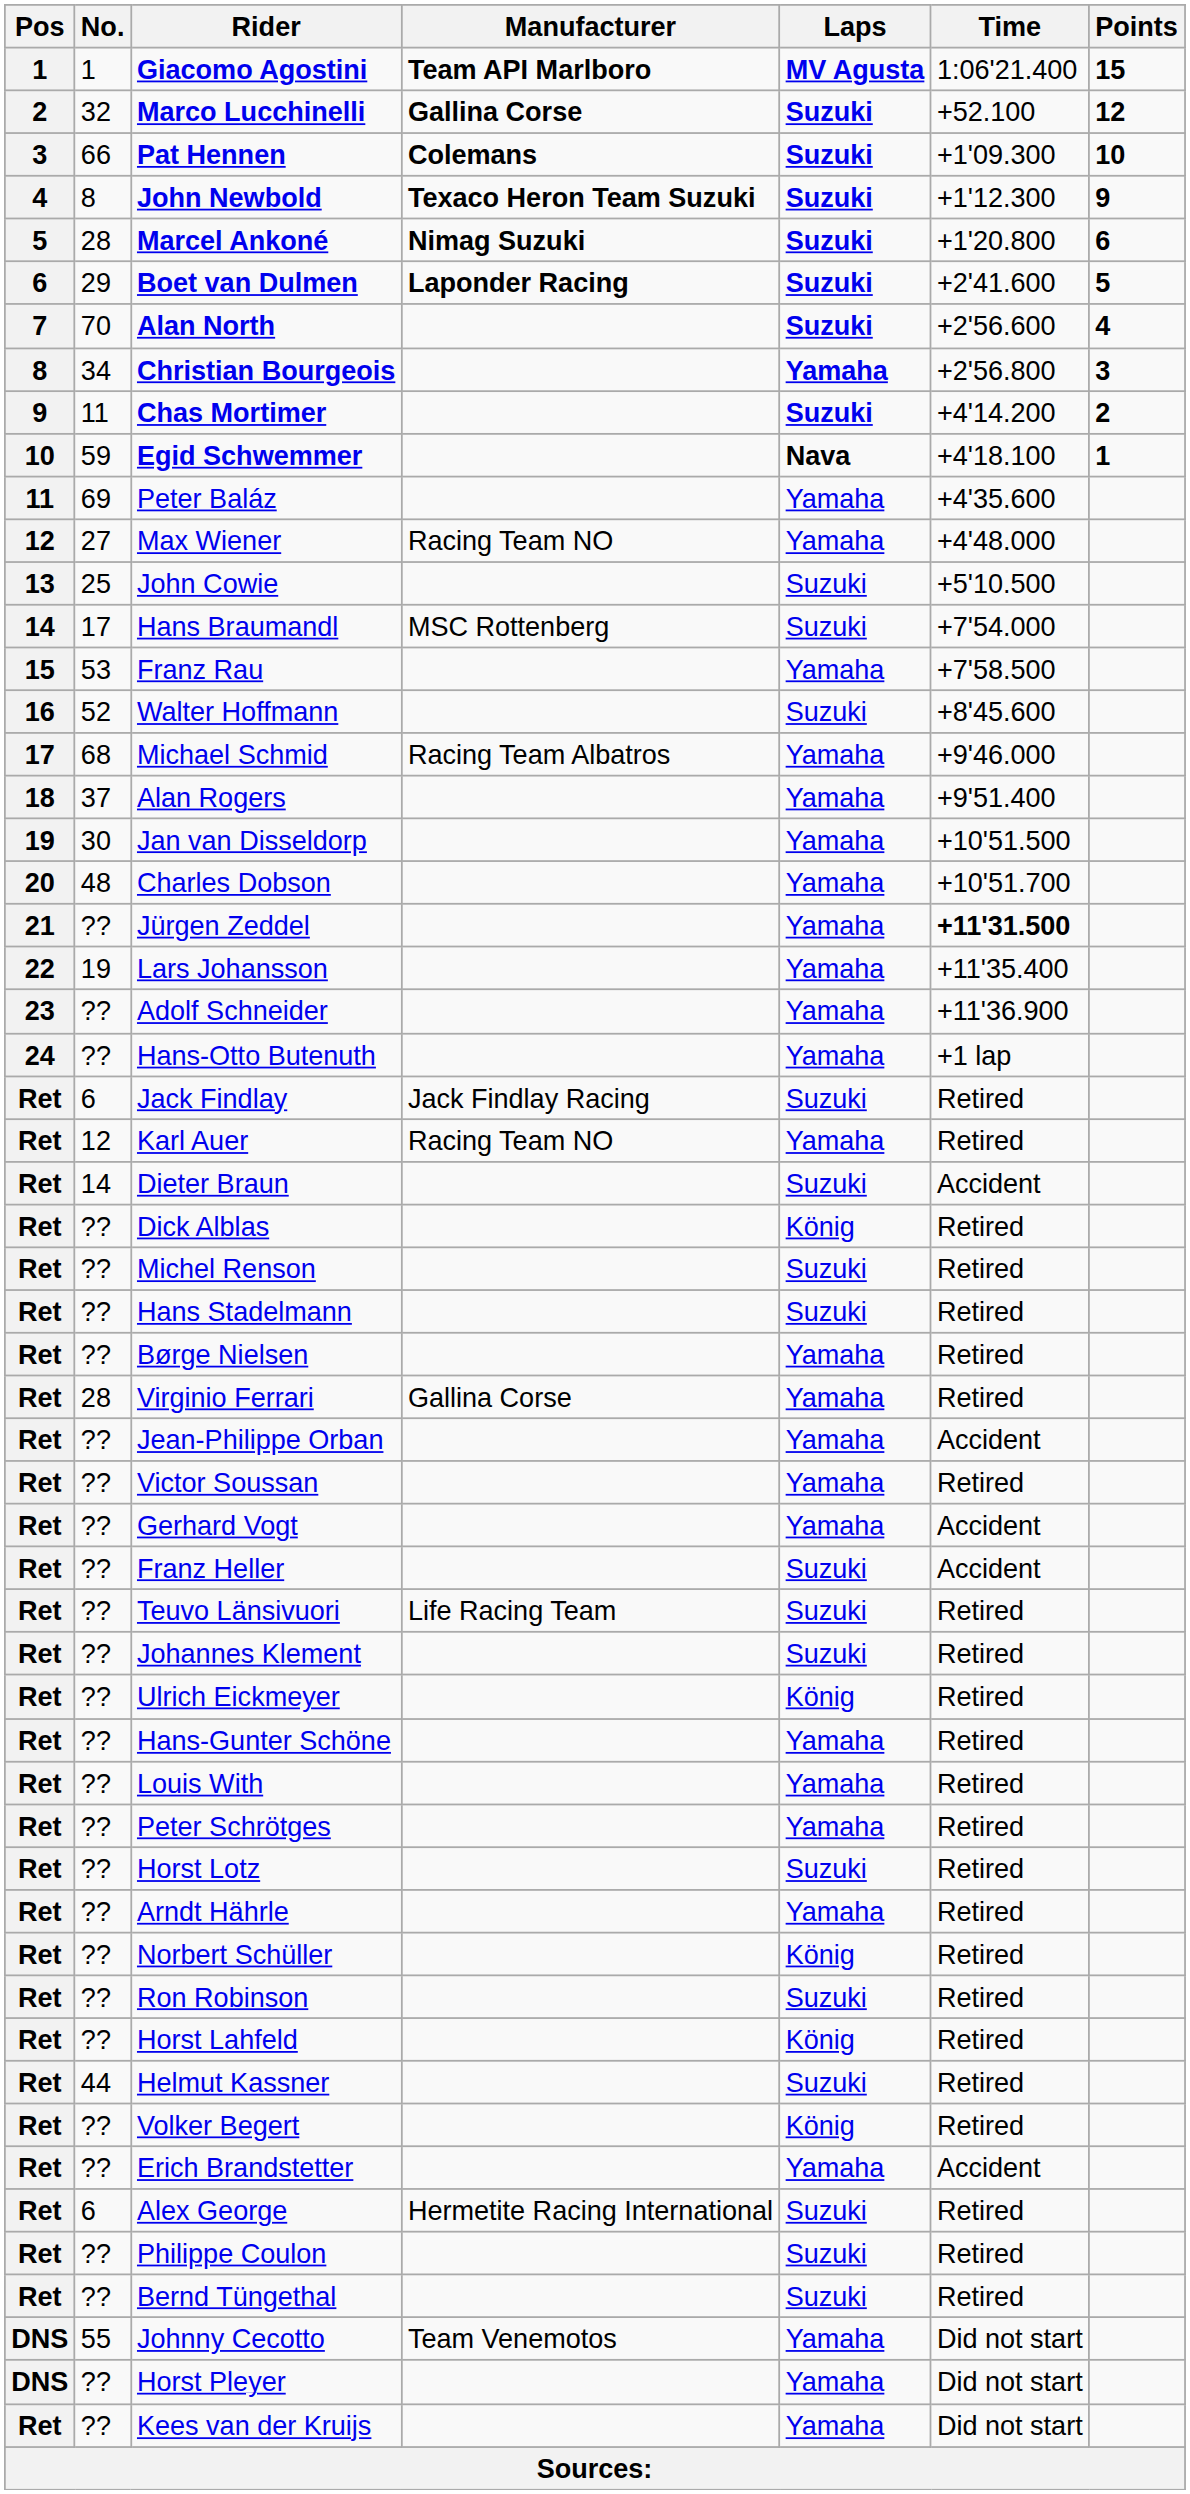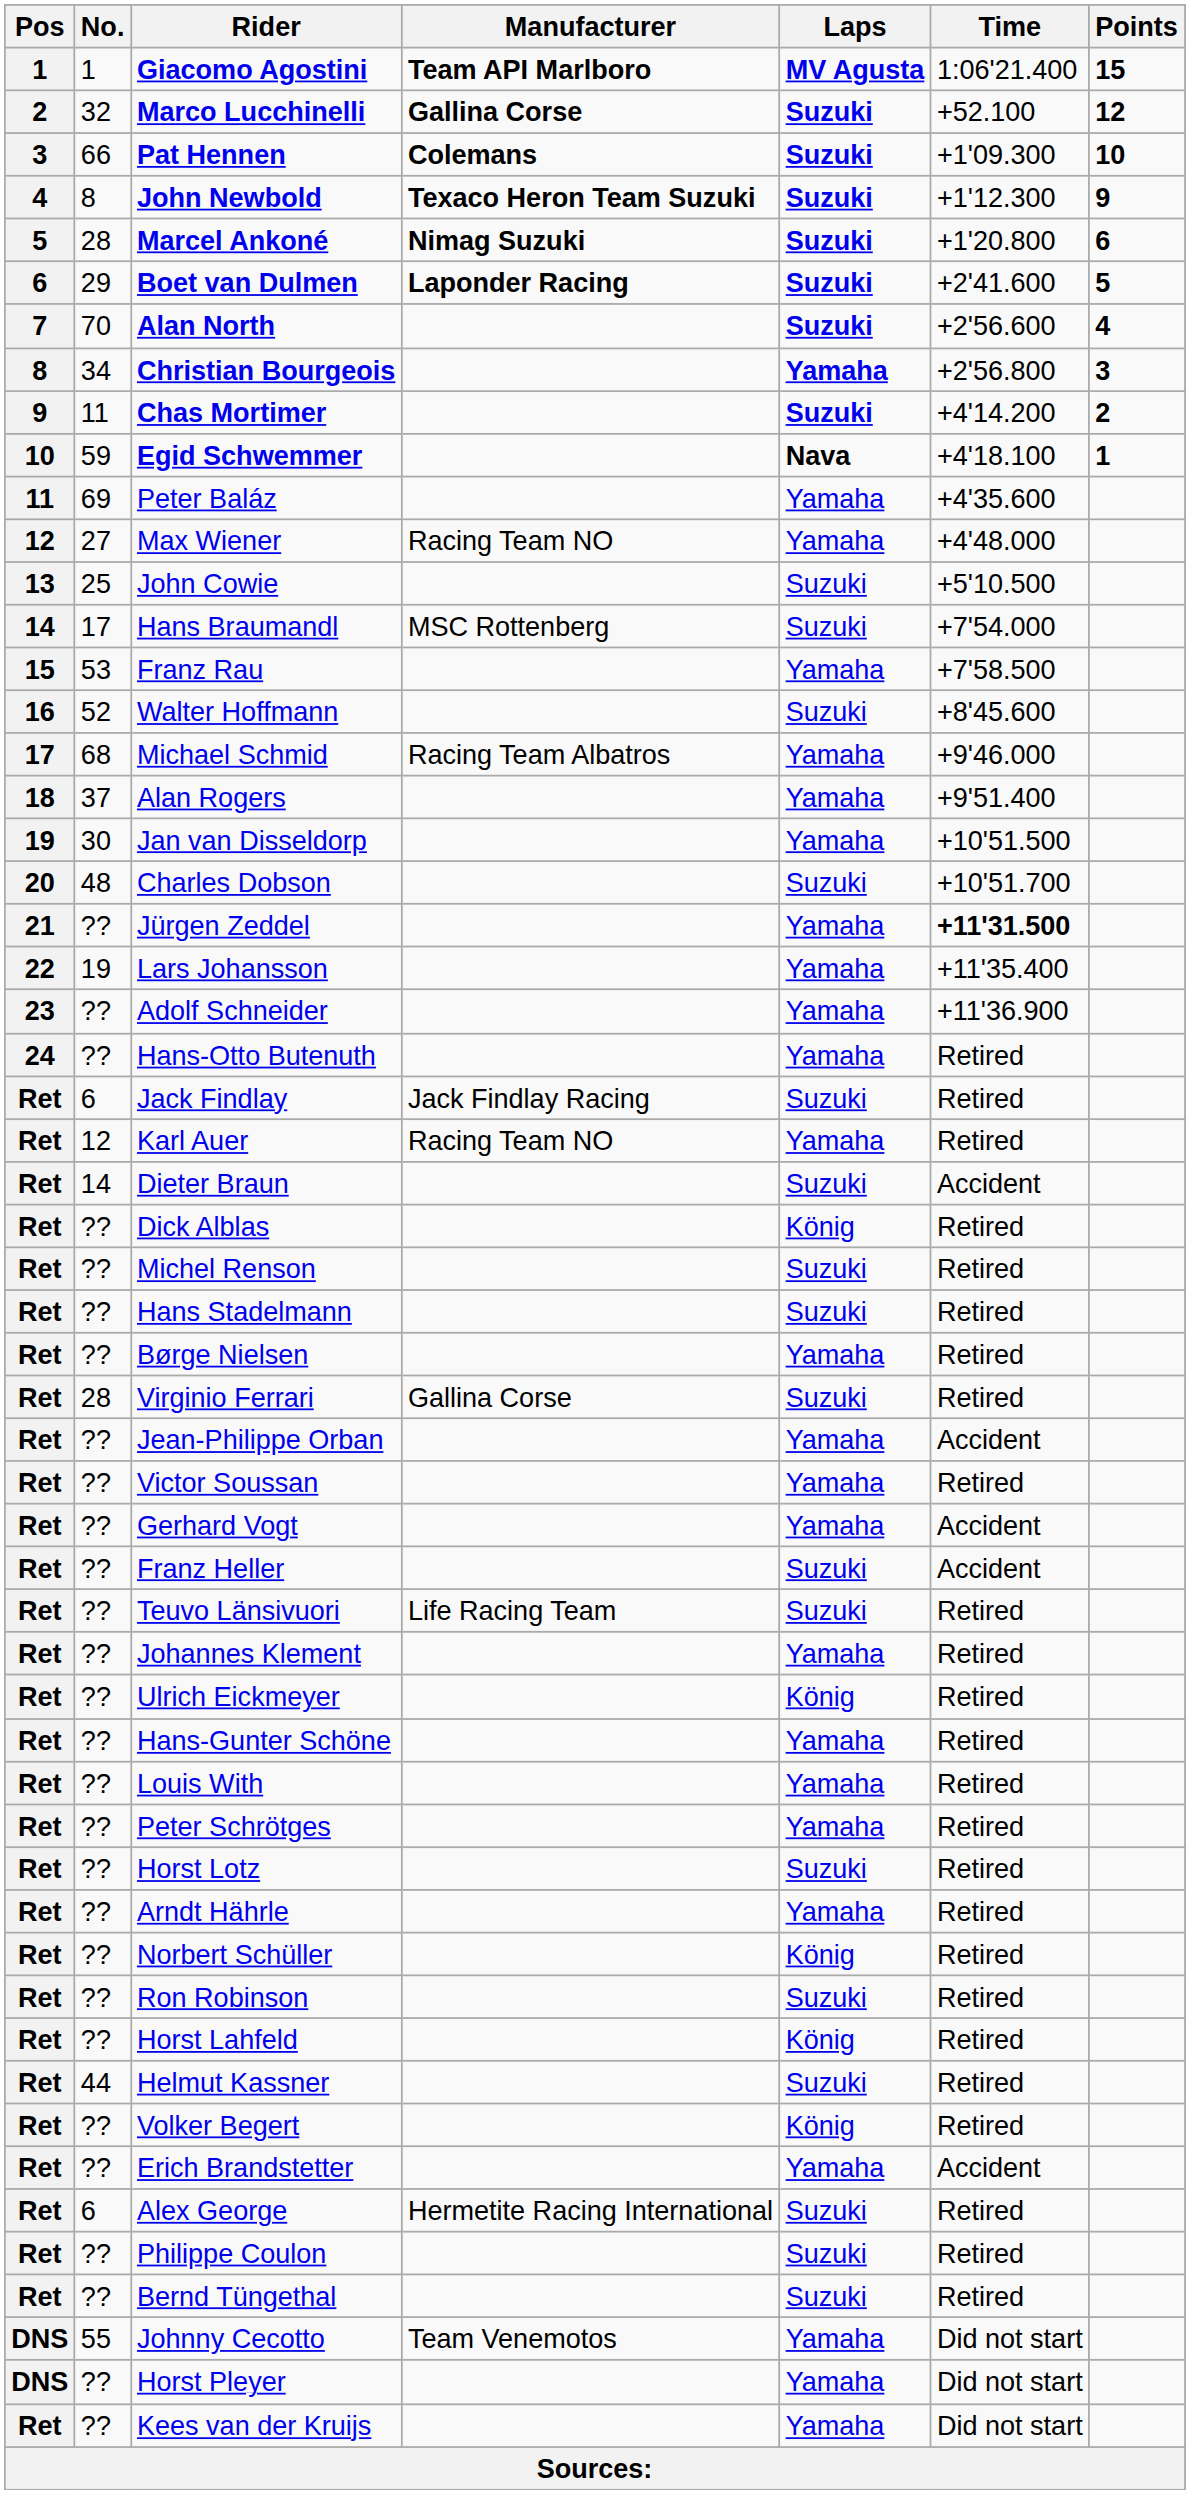 <table class="wikitable" style="font-size: 95%;">
 <tr>
 <th>Pos</th>
 <th>No.</th>
 <th>Rider</th>
 <th>Manufacturer</th>
 <th>Laps</th>
 <th>Time</th>
 <th>Points</th>
 </tr>
 <tr>
 <th>1</th>
 <td>1</td>
 <td> <strong><a href='#'>Giacomo Agostini</a></strong></td>
 <td><strong>Team API Marlboro</strong></td>
 <td><strong><a href='#'>MV Agusta</a></strong></td>
 <td>1:06'21.400</td>
 <td><strong>15</strong></td>
 </tr>
 <tr>
 <th>2</th>
 <td>32</td>
 <td> <strong><a href='#'>Marco Lucchinelli</a></strong></td>
 <td><strong>Gallina Corse</strong></td>
 <td><strong><a href='#'>Suzuki</a></strong></td>
 <td>+52.100</td>
 <td><strong>12</strong></td>
 </tr>
 <tr>
 <th>3</th>
 <td>66</td>
 <td> <strong><a href='#'>Pat Hennen</a></strong></td>
 <td><strong>Colemans</strong></td>
 <td><strong><a href='#'>Suzuki</a></strong></td>
 <td>+1'09.300</td>
 <td><strong>10</strong></td>
 </tr>
 <tr>
 <th>4</th>
 <td>8</td>
 <td> <strong><a href='#'>John Newbold</a></strong></td>
 <td><strong>Texaco Heron Team Suzuki</strong></td>
 <td><strong><a href='#'>Suzuki</a></strong></td>
 <td>+1'12.300</td>
 <td><strong>9</strong></td>
 </tr>
 <tr>
 <th>5</th>
 <td>28</td>
 <td> <strong><a href='#'>Marcel Ankoné</a></strong></td>
 <td><strong>Nimag Suzuki</strong></td>
 <td><strong><a href='#'>Suzuki</a></strong></td>
 <td>+1'20.800</td>
 <td><strong>6</strong></td>
 </tr>
 <tr>
 <th>6</th>
 <td>29</td>
 <td> <strong><a href='#'>Boet van Dulmen</a></strong></td>
 <td><strong>Laponder Racing</strong></td>
 <td><strong><a href='#'>Suzuki</a></strong></td>
 <td>+2'41.600</td>
 <td><strong>5</strong></td>
 </tr>
 <tr>
 <th>7</th>
 <td>70</td>
 <td> <strong><a href='#'>Alan North</a></strong></td>
 <td></td>
 <td><strong><a href='#'>Suzuki</a></strong></td>
 <td>+2'56.600</td>
 <td><strong>4</strong></td>
 </tr>
 <tr>
 <th>8</th>
 <td>34</td>
 <td> <strong><a href='#'>Christian Bourgeois</a></strong></td>
 <td></td>
 <td><strong><a href='#'>Yamaha</a></strong></td>
 <td>+2'56.800</td>
 <td><strong>3</strong></td>
 </tr>
 <tr>
 <th>9</th>
 <td>11</td>
 <td> <strong><a href='#'>Chas Mortimer</a></strong></td>
 <td></td>
 <td><strong><a href='#'>Suzuki</a></strong></td>
 <td>+4'14.200</td>
 <td><strong>2</strong></td>
 </tr>
 <tr>
 <th>10</th>
 <td>59</td>
 <td> <strong><a href='#'>Egid Schwemmer</a></strong></td>
 <td></td>
 <td><strong>Nava</strong></td>
 <td>+4'18.100</td>
 <td><strong>1</strong></td>
 </tr>
 <tr>
 <th>11</th>
 <td>69</td>
 <td> <a href='#'>Peter Baláz</a></td>
 <td></td>
 <td><a href='#'>Yamaha</a></td>
 <td>+4'35.600</td>
 <td></td>
 </tr>
 <tr>
 <th>12</th>
 <td>27</td>
 <td> <a href='#'>Max Wiener</a></td>
 <td>Racing Team NO</td>
 <td><a href='#'>Yamaha</a></td>
 <td>+4'48.000</td>
 <td></td>
 </tr>
 <tr>
 <th>13</th>
 <td>25</td>
 <td> <a href='#'>John Cowie</a></td>
 <td></td>
 <td><a href='#'>Suzuki</a></td>
 <td>+5'10.500</td>
 <td></td>
 </tr>
 <tr>
 <th>14</th>
 <td>17</td>
 <td> <a href='#'>Hans Braumandl</a></td>
 <td>MSC Rottenberg</td>
 <td><a href='#'>Suzuki</a></td>
 <td>+7'54.000</td>
 <td></td>
 </tr>
 <tr>
 <th>15</th>
 <td>53</td>
 <td> <a href='#'>Franz Rau</a></td>
 <td></td>
 <td><a href='#'>Yamaha</a></td>
 <td>+7'58.500</td>
 <td></td>
 </tr>
 <tr>
 <th>16</th>
 <td>52</td>
 <td> <a href='#'>Walter Hoffmann</a></td>
 <td></td>
 <td><a href='#'>Suzuki</a></td>
 <td>+8'45.600</td>
 <td></td>
 </tr>
 <tr>
 <th>17</th>
 <td>68</td>
 <td> <a href='#'>Michael Schmid</a></td>
 <td>Racing Team Albatros</td>
 <td><a href='#'>Yamaha</a></td>
 <td>+9'46.000</td>
 <td></td>
 </tr>
 <tr>
 <th>18</th>
 <td>37</td>
 <td> <a href='#'>Alan Rogers</a></td>
 <td></td>
 <td><a href='#'>Yamaha</a></td>
 <td>+9'51.400</td>
 <td></td>
 </tr>
 <tr>
 <th>19</th>
 <td>30</td>
 <td> <a href='#'>Jan van Disseldorp</a></td>
 <td></td>
 <td><a href='#'>Yamaha</a></td>
 <td>+10'51.500</td>
 <td></td>
 </tr>
 <tr>
 <th>20</th>
 <td>48</td>
 <td> <a href='#'>Charles Dobson</a></td>
 <td></td>
-<td><a href='#'>Yamaha</a></td>
+<td><a href='#'>Suzuki</a></td>
 <td>+10'51.700</td>
 <td></td>
 </tr>
 <tr>
 <th>21</th>
 <td>??</td>
 <td> <a href='#'>Jürgen Zeddel</a></td>
 <td></td>
 <td><a href='#'>Yamaha</a></td>
 <td><strong>+11'31.500</strong></td>
 <td></td>
 </tr>
 <tr>
 <th>22</th>
 <td>19</td>
 <td> <a href='#'>Lars Johansson</a></td>
 <td></td>
 <td><a href='#'>Yamaha</a></td>
 <td>+11'35.400</td>
 <td></td>
 </tr>
 <tr>
 <th>23</th>
 <td>??</td>
 <td> <a href='#'>Adolf Schneider</a></td>
 <td></td>
 <td><a href='#'>Yamaha</a></td>
 <td>+11'36.900</td>
 <td></td>
 </tr>
 <tr>
 <th>24</th>
 <td>??</td>
 <td> <a href='#'>Hans-Otto Butenuth</a></td>
 <td></td>
 <td><a href='#'>Yamaha</a></td>
-<td>+1 lap</td>
+<td>Retired</td>
 <td></td>
 </tr>
 <tr>
 <th>Ret</th>
 <td>6</td>
 <td> <a href='#'>Jack Findlay</a></td>
 <td>Jack Findlay Racing</td>
 <td><a href='#'>Suzuki</a></td>
 <td>Retired</td>
 <td></td>
 </tr>
 <tr>
 <th>Ret</th>
 <td>12</td>
 <td> <a href='#'>Karl Auer</a></td>
 <td>Racing Team NO</td>
 <td><a href='#'>Yamaha</a></td>
 <td>Retired</td>
 <td></td>
 </tr>
 <tr>
 <th>Ret</th>
 <td>14</td>
 <td> <a href='#'>Dieter Braun</a></td>
 <td></td>
 <td><a href='#'>Suzuki</a></td>
 <td>Accident</td>
 <td></td>
 </tr>
 <tr>
 <th>Ret</th>
 <td>??</td>
 <td> <a href='#'>Dick Alblas</a></td>
 <td></td>
 <td><a href='#'>König</a></td>
 <td>Retired</td>
 <td></td>
 </tr>
 <tr>
 <th>Ret</th>
 <td>??</td>
 <td> <a href='#'>Michel Renson</a></td>
 <td></td>
 <td><a href='#'>Suzuki</a></td>
 <td>Retired</td>
 <td></td>
 </tr>
 <tr>
 <th>Ret</th>
 <td>??</td>
 <td> <a href='#'>Hans Stadelmann</a></td>
 <td></td>
 <td><a href='#'>Suzuki</a></td>
 <td>Retired</td>
 <td></td>
 </tr>
 <tr>
 <th>Ret</th>
 <td>??</td>
 <td> <a href='#'>Børge Nielsen</a></td>
 <td></td>
 <td><a href='#'>Yamaha</a></td>
 <td>Retired</td>
 <td></td>
 </tr>
 <tr>
 <th>Ret</th>
 <td>28</td>
 <td> <a href='#'>Virginio Ferrari</a></td>
 <td>Gallina Corse</td>
-<td><a href='#'>Yamaha</a></td>
+<td><a href='#'>Suzuki</a></td>
 <td>Retired</td>
 <td></td>
 </tr>
 <tr>
 <th>Ret</th>
 <td>??</td>
 <td> <a href='#'>Jean-Philippe Orban</a></td>
 <td></td>
 <td><a href='#'>Yamaha</a></td>
 <td>Accident</td>
 <td></td>
 </tr>
 <tr>
 <th>Ret</th>
 <td>??</td>
 <td> <a href='#'>Victor Soussan</a></td>
 <td></td>
 <td><a href='#'>Yamaha</a></td>
 <td>Retired</td>
 <td></td>
 </tr>
 <tr>
 <th>Ret</th>
 <td>??</td>
 <td> <a href='#'>Gerhard Vogt</a></td>
 <td></td>
 <td><a href='#'>Yamaha</a></td>
 <td>Accident</td>
 <td></td>
 </tr>
 <tr>
 <th>Ret</th>
 <td>??</td>
 <td> <a href='#'>Franz Heller</a></td>
 <td></td>
 <td><a href='#'>Suzuki</a></td>
 <td>Accident</td>
 <td></td>
 </tr>
 <tr>
 <th>Ret</th>
 <td>??</td>
 <td> <a href='#'>Teuvo Länsivuori</a></td>
 <td>Life Racing Team</td>
 <td><a href='#'>Suzuki</a></td>
 <td>Retired</td>
 <td></td>
 </tr>
 <tr>
 <th>Ret</th>
 <td>??</td>
 <td> <a href='#'>Johannes Klement</a></td>
 <td></td>
-<td><a href='#'>Suzuki</a></td>
+<td><a href='#'>Yamaha</a></td>
 <td>Retired</td>
 <td></td>
 </tr>
 <tr>
 <th>Ret</th>
 <td>??</td>
 <td> <a href='#'>Ulrich Eickmeyer</a></td>
 <td></td>
 <td><a href='#'>König</a></td>
 <td>Retired</td>
 <td></td>
 </tr>
 <tr>
 <th>Ret</th>
 <td>??</td>
 <td> <a href='#'>Hans-Gunter Schöne</a></td>
 <td></td>
 <td><a href='#'>Yamaha</a></td>
 <td>Retired</td>
 <td></td>
 </tr>
 <tr>
 <th>Ret</th>
 <td>??</td>
 <td> <a href='#'>Louis With</a></td>
 <td></td>
 <td><a href='#'>Yamaha</a></td>
 <td>Retired</td>
 <td></td>
 </tr>
 <tr>
 <th>Ret</th>
 <td>??</td>
 <td> <a href='#'>Peter Schrötges</a></td>
 <td></td>
 <td><a href='#'>Yamaha</a></td>
 <td>Retired</td>
 <td></td>
 </tr>
 <tr>
 <th>Ret</th>
 <td>??</td>
 <td> <a href='#'>Horst Lotz</a></td>
 <td></td>
 <td><a href='#'>Suzuki</a></td>
 <td>Retired</td>
 <td></td>
 </tr>
 <tr>
 <th>Ret</th>
 <td>??</td>
 <td> <a href='#'>Arndt Hährle</a></td>
 <td></td>
 <td><a href='#'>Yamaha</a></td>
 <td>Retired</td>
 <td></td>
 </tr>
 <tr>
 <th>Ret</th>
 <td>??</td>
 <td> <a href='#'>Norbert Schüller</a></td>
 <td></td>
 <td><a href='#'>König</a></td>
 <td>Retired</td>
 <td></td>
 </tr>
 <tr>
 <th>Ret</th>
 <td>??</td>
 <td> <a href='#'>Ron Robinson</a></td>
 <td></td>
 <td><a href='#'>Suzuki</a></td>
 <td>Retired</td>
 <td></td>
 </tr>
 <tr>
 <th>Ret</th>
 <td>??</td>
 <td> <a href='#'>Horst Lahfeld</a></td>
 <td></td>
 <td><a href='#'>König</a></td>
 <td>Retired</td>
 <td></td>
 </tr>
 <tr>
 <th>Ret</th>
 <td>44</td>
 <td> <a href='#'>Helmut Kassner</a></td>
 <td></td>
 <td><a href='#'>Suzuki</a></td>
 <td>Retired</td>
 <td></td>
 </tr>
 <tr>
 <th>Ret</th>
 <td>??</td>
 <td> <a href='#'>Volker Begert</a></td>
 <td></td>
 <td><a href='#'>König</a></td>
 <td>Retired</td>
 <td></td>
 </tr>
 <tr>
 <th>Ret</th>
 <td>??</td>
 <td> <a href='#'>Erich Brandstetter</a></td>
 <td></td>
 <td><a href='#'>Yamaha</a></td>
 <td>Accident</td>
 <td></td>
 </tr>
 <tr>
 <th>Ret</th>
 <td>6</td>
 <td> <a href='#'>Alex George</a></td>
 <td>Hermetite Racing International</td>
 <td><a href='#'>Suzuki</a></td>
 <td>Retired</td>
 <td></td>
 </tr>
 <tr>
 <th>Ret</th>
 <td>??</td>
 <td> <a href='#'>Philippe Coulon</a></td>
 <td></td>
 <td><a href='#'>Suzuki</a></td>
 <td>Retired</td>
 <td></td>
 </tr>
 <tr>
 <th>Ret</th>
 <td>??</td>
 <td> <a href='#'>Bernd Tüngethal</a></td>
 <td></td>
 <td><a href='#'>Suzuki</a></td>
 <td>Retired</td>
 <td></td>
 </tr>
 <tr>
 <th>DNS</th>
 <td>55</td>
 <td> <a href='#'>Johnny Cecotto</a></td>
 <td>Team Venemotos</td>
 <td><a href='#'>Yamaha</a></td>
 <td>Did not start</td>
 <td></td>
 </tr>
 <tr>
 <th>DNS</th>
 <td>??</td>
 <td> <a href='#'>Horst Pleyer</a></td>
 <td></td>
 <td><a href='#'>Yamaha</a></td>
 <td>Did not start</td>
 <td></td>
 </tr>
 <tr>
 <th>Ret</th>
 <td>??</td>
 <td> <a href='#'>Kees van der Kruijs</a></td>
 <td></td>
 <td><a href='#'>Yamaha</a></td>
 <td>Did not start</td>
 <td></td>
 </tr>
 <tr>
 <th colspan=9>Sources: </th>
 </tr>
 </table>
